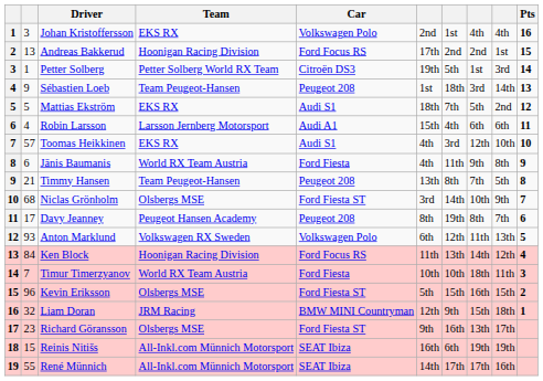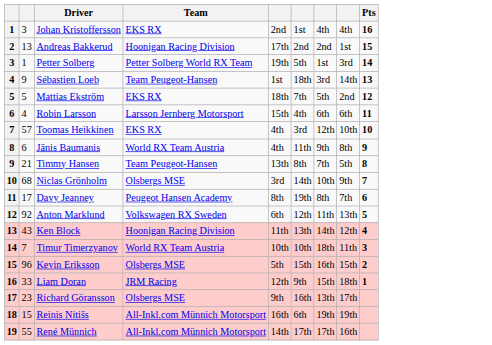 <table class=wikitable style="font-size:95%">
 <tr>
 <th></th>
 <th></th>
 <th>Driver</th>
 <th>Team</th>
-<th>Car</th>
 <th></th>
 <th></th>
 <th></th>
 <th></th>
 <th>Pts</th>
 </tr>
 <tr>
 <th>1</th>
 <td>3</td>
 <td> <a href='#'>Johan Kristoffersson</a></td>
 <td><a href='#'>EKS RX</a></td>
-<td><a href='#'>Volkswagen Polo</a></td>
 <td>2nd</td>
 <td>1st</td>
 <td>4th</td>
 <td>4th</td>
 <td><strong>16</strong></td>
 </tr>
 <tr>
 <th>2</th>
 <td>13</td>
 <td> <a href='#'>Andreas Bakkerud</a></td>
 <td><a href='#'>Hoonigan Racing Division</a></td>
-<td><a href='#'>Ford Focus RS</a></td>
 <td>17th</td>
 <td>2nd</td>
 <td>2nd</td>
 <td>1st</td>
 <td><strong>15</strong></td>
 </tr>
 <tr>
 <th>3</th>
 <td>1</td>
 <td> <a href='#'>Petter Solberg</a></td>
 <td><a href='#'>Petter Solberg World RX Team</a></td>
-<td><a href='#'>Citroën DS3</a></td>
 <td>19th</td>
 <td>5th</td>
 <td>1st</td>
 <td>3rd</td>
 <td><strong>14</strong></td>
 </tr>
 <tr>
 <th>4</th>
 <td>9</td>
 <td> <a href='#'>Sébastien Loeb</a></td>
 <td><a href='#'>Team Peugeot-Hansen</a></td>
-<td><a href='#'>Peugeot 208</a></td>
 <td>1st</td>
 <td>18th</td>
 <td>3rd</td>
 <td>14th</td>
 <td><strong>13</strong></td>
 </tr>
 <tr>
 <th>5</th>
 <td>5</td>
 <td> <a href='#'>Mattias Ekström</a></td>
 <td><a href='#'>EKS RX</a></td>
-<td><a href='#'>Audi S1</a></td>
 <td>18th</td>
 <td>7th</td>
 <td>5th</td>
 <td>2nd</td>
 <td><strong>12</strong></td>
 </tr>
 <tr>
 <th>6</th>
 <td>4</td>
 <td> <a href='#'>Robin Larsson</a></td>
 <td><a href='#'>Larsson Jernberg Motorsport</a></td>
-<td><a href='#'>Audi A1</a></td>
 <td>15th</td>
 <td>4th</td>
 <td>6th</td>
 <td>6th</td>
 <td><strong>11</strong></td>
 </tr>
 <tr>
 <th>7</th>
 <td>57</td>
 <td> <a href='#'>Toomas Heikkinen</a></td>
 <td><a href='#'>EKS RX</a></td>
-<td><a href='#'>Audi S1</a></td>
 <td>4th</td>
 <td>3rd</td>
 <td>12th</td>
 <td>10th</td>
 <td><strong>10</strong></td>
 </tr>
 <tr>
 <th>8</th>
 <td>6</td>
 <td> <a href='#'>Jānis Baumanis</a></td>
 <td><a href='#'>World RX Team Austria</a></td>
-<td><a href='#'>Ford Fiesta</a></td>
 <td>4th</td>
 <td>11th</td>
 <td>9th</td>
 <td>8th</td>
 <td><strong>9</strong></td>
 </tr>
 <tr>
 <th>9</th>
 <td>21</td>
 <td> <a href='#'>Timmy Hansen</a></td>
 <td><a href='#'>Team Peugeot-Hansen</a></td>
-<td><a href='#'>Peugeot 208</a></td>
 <td>13th</td>
 <td>8th</td>
 <td>7th</td>
 <td>5th</td>
 <td><strong>8</strong></td>
 </tr>
 <tr>
 <th>10</th>
 <td>68</td>
 <td> <a href='#'>Niclas Grönholm</a></td>
 <td><a href='#'>Olsbergs MSE</a></td>
-<td><a href='#'>Ford Fiesta ST</a></td>
 <td>3rd</td>
 <td>14th</td>
 <td>10th</td>
 <td>9th</td>
 <td><strong>7</strong></td>
 </tr>
 <tr>
 <th>11</th>
 <td>17</td>
 <td> <a href='#'>Davy Jeanney</a></td>
 <td><a href='#'>Peugeot Hansen Academy</a></td>
-<td><a href='#'>Peugeot 208</a></td>
 <td>8th</td>
 <td>19th</td>
 <td>8th</td>
 <td>7th</td>
 <td><strong>6</strong></td>
 </tr>
 <tr>
 <th>12</th>
-<td>93</td>
+<td>92</td>
 <td> <a href='#'>Anton Marklund</a></td>
 <td><a href='#'>Volkswagen RX Sweden</a></td>
-<td><a href='#'>Volkswagen Polo</a></td>
 <td>6th</td>
 <td>12th</td>
 <td>11th</td>
 <td>13th</td>
 <td><strong>5</strong></td>
 </tr>
 <tr>
 <th style="background:#ffcccc;">13</th>
-<td style="background:#ffcccc;">84</td>
+<td style="background:#ffcccc;">43</td>
 <td style="background:#ffcccc;"> <a href='#'>Ken Block</a></td>
 <td style="background:#ffcccc;"><a href='#'>Hoonigan Racing Division</a></td>
-<td style="background:#ffcccc;"><a href='#'>Ford Focus RS</a></td>
 <td style="background:#ffcccc;">11th</td>
 <td style="background:#ffcccc;">13th</td>
 <td style="background:#ffcccc;">14th</td>
 <td style="background:#ffcccc;">12th</td>
 <td style="background:#ffcccc;"><strong>4</strong></td>
 </tr>
 <tr>
 <th style="background:#ffcccc;">14</th>
 <td style="background:#ffcccc;">7</td>
 <td style="background:#ffcccc;"> <a href='#'>Timur Timerzyanov</a></td>
 <td style="background:#ffcccc;"><a href='#'>World RX Team Austria</a></td>
-<td style="background:#ffcccc;"><a href='#'>Ford Fiesta</a></td>
 <td style="background:#ffcccc;">10th</td>
 <td style="background:#ffcccc;">10th</td>
 <td style="background:#ffcccc;">18th</td>
 <td style="background:#ffcccc;">11th</td>
 <td style="background:#ffcccc;"><strong>3</strong></td>
 </tr>
 <tr>
 <th style="background:#ffcccc;">15</th>
 <td style="background:#ffcccc;">96</td>
 <td style="background:#ffcccc;"> <a href='#'>Kevin Eriksson</a></td>
 <td style="background:#ffcccc;"><a href='#'>Olsbergs MSE</a></td>
-<td style="background:#ffcccc;"><a href='#'>Ford Fiesta ST</a></td>
 <td style="background:#ffcccc;">5th</td>
 <td style="background:#ffcccc;">15th</td>
 <td style="background:#ffcccc;">16th</td>
 <td style="background:#ffcccc;">15th</td>
 <td style="background:#ffcccc;"><strong>2</strong></td>
 </tr>
 <tr>
 <th style="background:#ffcccc;">16</th>
-<td style="background:#ffcccc;">32</td>
+<td style="background:#ffcccc;">33</td>
 <td style="background:#ffcccc;"> <a href='#'>Liam Doran</a></td>
 <td style="background:#ffcccc;"><a href='#'>JRM Racing</a></td>
-<td style="background:#ffcccc;"><a href='#'>BMW MINI Countryman</a></td>
 <td style="background:#ffcccc;">12th</td>
 <td style="background:#ffcccc;">9th</td>
 <td style="background:#ffcccc;">15th</td>
 <td style="background:#ffcccc;">18th</td>
 <td style="background:#ffcccc;"><strong>1</strong></td>
 </tr>
 <tr>
 <th style="background:#ffcccc;">17</th>
 <td style="background:#ffcccc;">23</td>
 <td style="background:#ffcccc;"> <a href='#'>Richard Göransson</a></td>
 <td style="background:#ffcccc;"><a href='#'>Olsbergs MSE</a></td>
-<td style="background:#ffcccc;"><a href='#'>Ford Fiesta ST</a></td>
 <td style="background:#ffcccc;">9th</td>
 <td style="background:#ffcccc;">16th</td>
 <td style="background:#ffcccc;">13th</td>
 <td style="background:#ffcccc;">17th</td>
 <td style="background:#ffcccc;"></td>
 </tr>
 <tr>
 <th style="background:#ffcccc;">18</th>
 <td style="background:#ffcccc;">15</td>
 <td style="background:#ffcccc;"> <a href='#'>Reinis Nitišs</a></td>
 <td style="background:#ffcccc;"><a href='#'>All-Inkl.com Münnich Motorsport</a></td>
-<td style="background:#ffcccc;"><a href='#'>SEAT Ibiza</a></td>
 <td style="background:#ffcccc;">16th</td>
 <td style="background:#ffcccc;">6th</td>
 <td style="background:#ffcccc;">19th</td>
 <td style="background:#ffcccc;">19th</td>
 <td style="background:#ffcccc;"></td>
 </tr>
 <tr>
 <th style="background:#ffcccc;">19</th>
 <td style="background:#ffcccc;">55</td>
 <td style="background:#ffcccc;"> <a href='#'>René Münnich</a></td>
 <td style="background:#ffcccc;"><a href='#'>All-Inkl.com Münnich Motorsport</a></td>
-<td style="background:#ffcccc;"><a href='#'>SEAT Ibiza</a></td>
 <td style="background:#ffcccc;">14th</td>
 <td style="background:#ffcccc;">17th</td>
 <td style="background:#ffcccc;">17th</td>
 <td style="background:#ffcccc;">16th</td>
 <td style="background:#ffcccc;"></td>
 </tr>
 </table>
